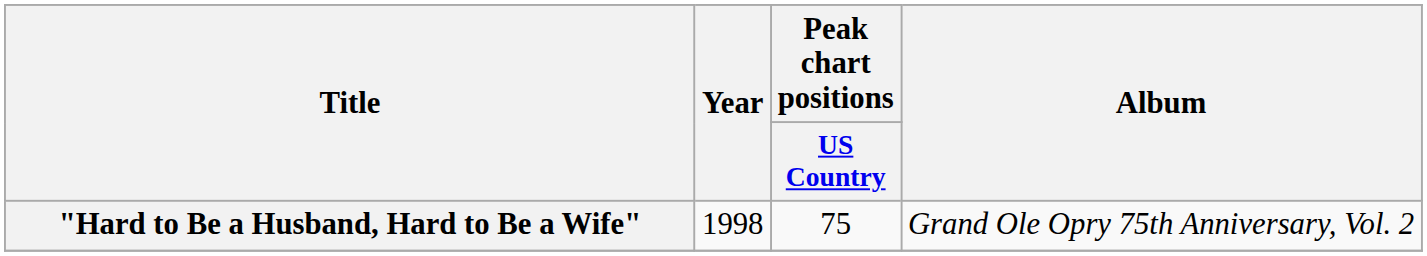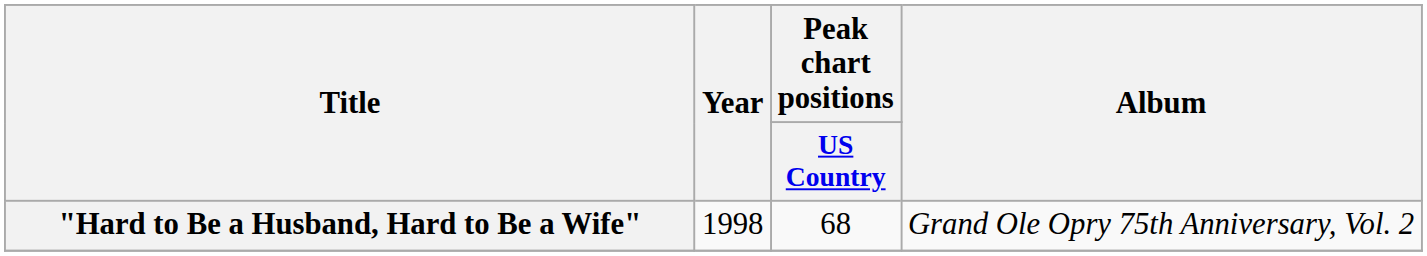 <table class="wikitable plainrowheaders" style="text-align:center;" border="1">
 <tr>
 <th scope="col" rowspan="2" style="width:22em;">Title</th>
 <th scope="col" rowspan="2">Year</th>
 <th scope="col" colspan="1">Peak<br>chart<br>positions</th>
 <th scope="col" rowspan="2">Album</th>
 </tr>
 <tr>
 <th scope="col" style="width:3.9em;font-size:90%;"><a href='#'>US<br>Country</a><br></th>
 </tr>
 <tr>
 <th scope="row">"Hard to Be a Husband, Hard to Be a Wife"<br></th>
 <td>1998</td>
-<td>75</td>
+<td>68</td>
 <td><em>Grand Ole Opry 75th Anniversary, Vol. 2</em></td>
 </tr>
 <tr>
 </tr>
 </table>
